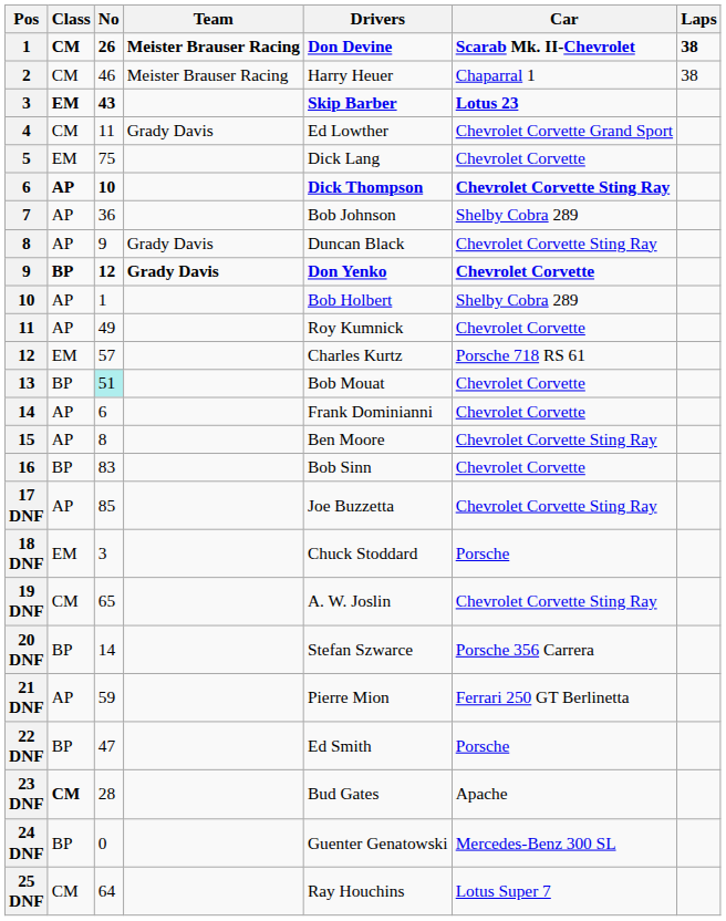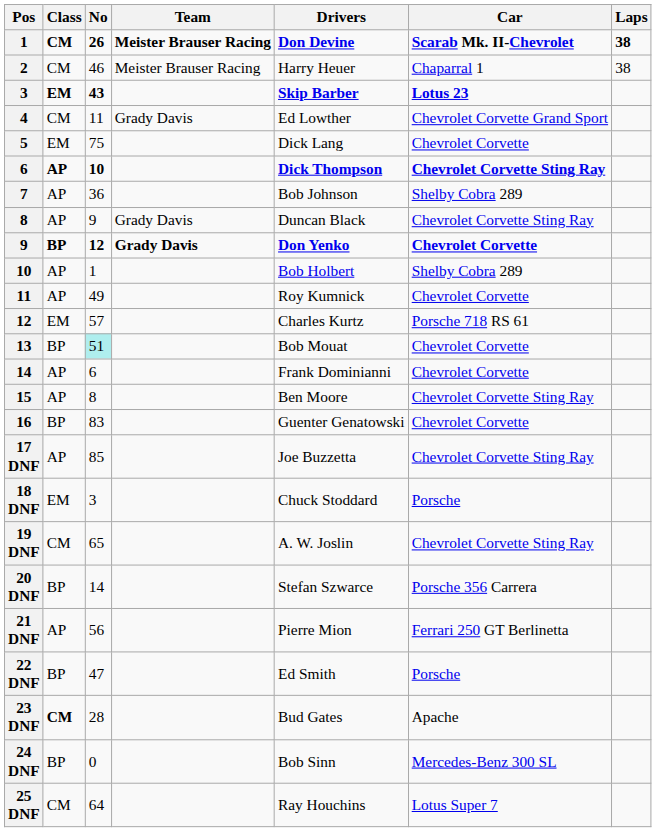 <table class="wikitable" style="font-size: 95%;">
 <tr>
 <th>Pos</th>
 <th>Class</th>
 <th>No</th>
 <th>Team</th>
 <th>Drivers</th>
 <th>Car</th>
 <th>Laps</th>
 </tr>
 <tr style="font-weight:bold">
 <th>1</th>
 <td>CM</td>
 <td>26</td>
 <td>Meister Brauser Racing</td>
 <td><a href='#'>Don Devine</a></td>
 <td><a href='#'>Scarab</a> Mk. II-<a href='#'>Chevrolet</a></td>
 <td>38</td>
 </tr>
 <tr>
 <th>2</th>
 <td>CM</td>
 <td>46</td>
 <td>Meister Brauser Racing</td>
 <td>Harry Heuer</td>
 <td><a href='#'>Chaparral</a> 1</td>
 <td>38</td>
 </tr>
 <tr style="font-weight:bold">
 <th>3</th>
 <td>EM</td>
 <td>43</td>
 <td></td>
 <td><a href='#'>Skip Barber</a></td>
 <td><a href='#'>Lotus 23</a></td>
 <td></td>
 </tr>
 <tr>
 <th>4</th>
 <td>CM</td>
 <td>11</td>
 <td>Grady Davis</td>
 <td>Ed Lowther</td>
 <td><a href='#'>Chevrolet Corvette Grand Sport</a></td>
 <td></td>
 </tr>
 <tr>
 <th>5</th>
 <td>EM</td>
 <td>75</td>
 <td></td>
 <td>Dick Lang</td>
 <td><a href='#'>Chevrolet Corvette</a></td>
 <td></td>
 </tr>
 <tr style="font-weight:bold">
 <th>6</th>
 <td>AP</td>
 <td>10</td>
 <td></td>
 <td><a href='#'>Dick Thompson</a></td>
 <td><a href='#'>Chevrolet Corvette Sting Ray</a></td>
 <td></td>
 </tr>
 <tr>
 <th>7</th>
 <td>AP</td>
 <td>36</td>
 <td></td>
 <td>Bob Johnson</td>
 <td><a href='#'>Shelby Cobra</a> 289</td>
 <td></td>
 </tr>
 <tr>
 <th>8</th>
 <td>AP</td>
 <td>9</td>
 <td>Grady Davis</td>
 <td>Duncan Black</td>
 <td><a href='#'>Chevrolet Corvette Sting Ray</a></td>
 <td></td>
 </tr>
 <tr style="font-weight:bold">
 <th>9</th>
 <td>BP</td>
 <td>12</td>
 <td>Grady Davis</td>
 <td><a href='#'>Don Yenko</a></td>
 <td><a href='#'>Chevrolet Corvette</a></td>
 <td></td>
 </tr>
 <tr>
 <th>10</th>
 <td>AP</td>
 <td>1</td>
 <td></td>
 <td><a href='#'>Bob Holbert</a></td>
 <td><a href='#'>Shelby Cobra</a> 289</td>
 <td></td>
 </tr>
 <tr>
 <th>11</th>
 <td>AP</td>
 <td>49</td>
 <td></td>
 <td>Roy Kumnick</td>
 <td><a href='#'>Chevrolet Corvette</a></td>
 <td></td>
 </tr>
 <tr>
 <th>12</th>
 <td>EM</td>
 <td>57</td>
 <td></td>
 <td>Charles Kurtz</td>
 <td><a href='#'>Porsche 718</a> RS 61</td>
 <td></td>
 </tr>
 <tr>
 <th>13</th>
 <td>BP</td>
 <td style="background: paleturquoise;">51</td>
 <td></td>
 <td>Bob Mouat</td>
 <td><a href='#'>Chevrolet Corvette</a></td>
 <td></td>
 </tr>
 <tr>
 <th>14</th>
 <td>AP</td>
 <td>6</td>
 <td></td>
 <td>Frank Dominianni</td>
 <td><a href='#'>Chevrolet Corvette</a></td>
 <td></td>
 </tr>
 <tr>
 <th>15</th>
 <td>AP</td>
 <td>8</td>
 <td></td>
 <td>Ben Moore</td>
 <td><a href='#'>Chevrolet Corvette Sting Ray</a></td>
 <td></td>
 </tr>
 <tr>
 <th>16</th>
 <td>BP</td>
 <td>83</td>
 <td></td>
-<td>Bob Sinn</td>
+<td>Guenter Genatowski</td>
 <td><a href='#'>Chevrolet Corvette</a></td>
 <td></td>
 </tr>
 <tr>
 <th>17<br>DNF</th>
 <td>AP</td>
 <td>85</td>
 <td></td>
 <td>Joe Buzzetta</td>
 <td><a href='#'>Chevrolet Corvette Sting Ray</a></td>
 <td></td>
 </tr>
 <tr>
 <th>18<br>DNF</th>
 <td>EM</td>
 <td>3</td>
 <td></td>
 <td>Chuck Stoddard</td>
 <td><a href='#'>Porsche</a></td>
 <td></td>
 </tr>
 <tr>
 <th>19<br>DNF</th>
 <td>CM</td>
 <td>65</td>
 <td></td>
 <td>A. W. Joslin</td>
 <td><a href='#'>Chevrolet Corvette Sting Ray</a></td>
 <td></td>
 </tr>
 <tr>
 <th>20<br>DNF</th>
 <td>BP</td>
 <td>14</td>
 <td></td>
 <td>Stefan Szwarce</td>
 <td><a href='#'>Porsche 356</a> Carrera</td>
 <td></td>
 </tr>
 <tr>
 <th>21<br>DNF</th>
 <td>AP</td>
-<td>59</td>
+<td>56</td>
 <td></td>
 <td>Pierre Mion</td>
 <td><a href='#'>Ferrari 250</a> GT Berlinetta</td>
 <td></td>
 </tr>
 <tr>
 <th>22<br>DNF</th>
 <td>BP</td>
 <td>47</td>
 <td></td>
 <td>Ed Smith</td>
 <td><a href='#'>Porsche</a></td>
 <td></td>
 </tr>
 <tr>
 <th>23<br>DNF</th>
 <td><strong>CM</strong></td>
 <td>28</td>
 <td></td>
 <td>Bud Gates</td>
 <td>Apache</td>
 <td></td>
 </tr>
 <tr>
 <th>24<br>DNF</th>
 <td>BP</td>
 <td>0</td>
 <td></td>
-<td>Guenter Genatowski</td>
+<td>Bob Sinn</td>
 <td><a href='#'>Mercedes-Benz 300 SL</a></td>
 <td></td>
 </tr>
 <tr>
 <th>25<br>DNF</th>
 <td>CM</td>
 <td>64</td>
 <td></td>
 <td>Ray Houchins</td>
 <td><a href='#'>Lotus Super 7</a></td>
 <td></td>
 </tr>
 </table>
